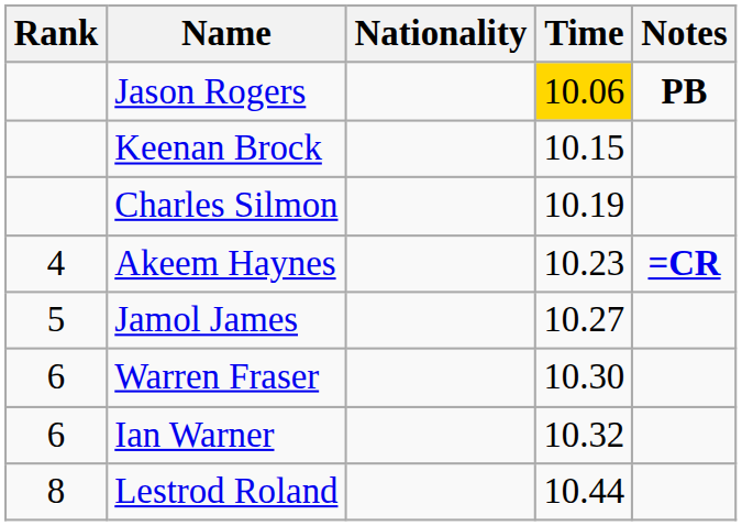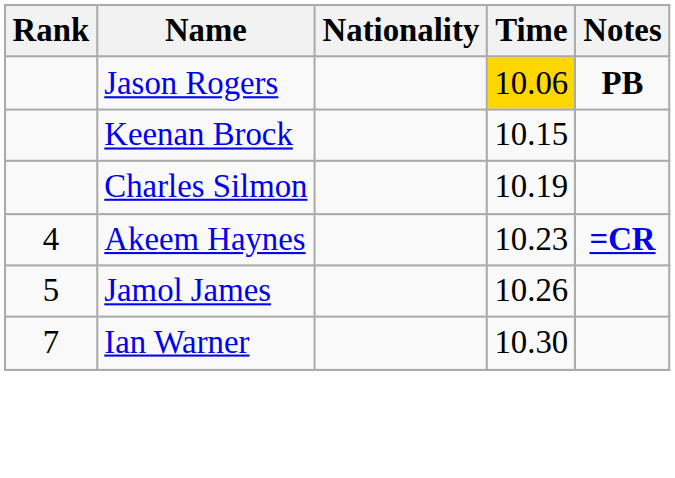 <table class="wikitable sortable" style="text-align:center">
 <tr>
 <th>Rank</th>
 <th>Name</th>
 <th>Nationality</th>
 <th>Time</th>
 <th>Notes</th>
 </tr>
 <tr>
 <td></td>
 <td align=left><a href='#'>Jason Rogers</a></td>
 <td align=left></td>
 <td style="background: gold;">10.06</td>
 <td><strong>PB</strong></td>
 </tr>
 <tr>
 <td></td>
 <td align=left><a href='#'>Keenan Brock</a></td>
 <td align=left></td>
 <td>10.15</td>
 <td></td>
 </tr>
 <tr>
 <td></td>
 <td align=left><a href='#'>Charles Silmon</a></td>
 <td align=left></td>
 <td>10.19</td>
 <td></td>
 </tr>
 <tr>
 <td>4</td>
 <td align=left><a href='#'>Akeem Haynes</a></td>
 <td align=left></td>
 <td>10.23</td>
 <td><a href='#'><strong>=CR</strong></a></td>
 </tr>
 <tr>
 <td>5</td>
 <td align=left><a href='#'>Jamol James</a></td>
 <td align=left></td>
-<td>10.27</td>
+<td>10.26</td>
 <td></td>
 </tr>
 <tr>
-<td>6</td>
-<td align=left><a href='#'>Warren Fraser</a></td>
+<td>7</td>
+<td align=left><a href='#'>Ian Warner</a></td>
 <td align=left></td>
 <td>10.30</td>
 <td></td>
 </tr>
-<tr>
-<td>6</td>
-<td align=left><a href='#'>Ian Warner</a></td>
-<td align=left></td>
-<td>10.32</td>
-<td></td>
-</tr>
-<tr>
-<td>8</td>
-<td align=left><a href='#'>Lestrod Roland</a></td>
-<td align=left></td>
-<td>10.44</td>
-<td></td>
-</tr>
 </table>
